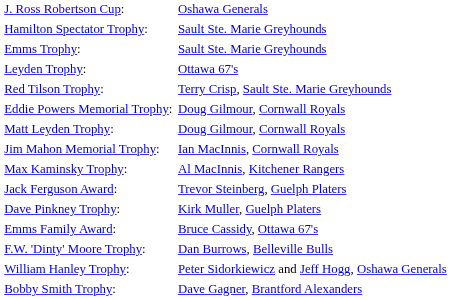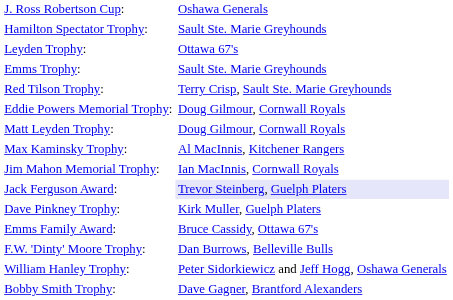 <table cellpadding="3" cellspacing="1">
 <tr>
 <td><a href='#'>J. Ross Robertson Cup</a>:</td>
 <td><a href='#'>Oshawa Generals</a></td>
 </tr>
 <tr>
 <td><a href='#'>Hamilton Spectator Trophy</a>:</td>
 <td><a href='#'>Sault Ste. Marie Greyhounds</a></td>
 </tr>
 <tr>
+<td><a href='#'>Leyden Trophy</a>:</td>
+<td><a href='#'>Ottawa 67's</a></td>
+</tr>
+<tr>
 <td><a href='#'>Emms Trophy</a>:</td>
 <td><a href='#'>Sault Ste. Marie Greyhounds</a></td>
-</tr>
-<tr>
-<td><a href='#'>Leyden Trophy</a>:</td>
-<td><a href='#'>Ottawa 67's</a></td>
 </tr>
 <tr>
 <td><a href='#'>Red Tilson Trophy</a>:</td>
 <td><a href='#'>Terry Crisp</a>, <a href='#'>Sault Ste. Marie Greyhounds</a></td>
 </tr>
 <tr>
 <td><a href='#'>Eddie Powers Memorial Trophy</a>:</td>
 <td><a href='#'>Doug Gilmour</a>, <a href='#'>Cornwall Royals</a></td>
 </tr>
 <tr>
 <td><a href='#'>Matt Leyden Trophy</a>:</td>
 <td><a href='#'>Doug Gilmour</a>, <a href='#'>Cornwall Royals</a></td>
 </tr>
 <tr>
+<td><a href='#'>Max Kaminsky Trophy</a>:</td>
+<td><a href='#'>Al MacInnis</a>, <a href='#'>Kitchener Rangers</a></td>
+</tr>
+<tr>
 <td><a href='#'>Jim Mahon Memorial Trophy</a>:</td>
 <td><a href='#'>Ian MacInnis</a>, <a href='#'>Cornwall Royals</a></td>
 </tr>
 <tr>
-<td><a href='#'>Max Kaminsky Trophy</a>:</td>
-<td><a href='#'>Al MacInnis</a>, <a href='#'>Kitchener Rangers</a></td>
-</tr>
-<tr>
 <td><a href='#'>Jack Ferguson Award</a>:</td>
-<td><a href='#'>Trevor Steinberg</a>, <a href='#'>Guelph Platers</a></td>
+<td style="background: lavender;"><a href='#'>Trevor Steinberg</a>, <a href='#'>Guelph Platers</a></td>
 </tr>
 <tr>
 <td><a href='#'>Dave Pinkney Trophy</a>:</td>
 <td><a href='#'>Kirk Muller</a>, <a href='#'>Guelph Platers</a></td>
 </tr>
 <tr>
 <td><a href='#'>Emms Family Award</a>:</td>
 <td><a href='#'>Bruce Cassidy</a>, <a href='#'>Ottawa 67's</a></td>
 </tr>
 <tr>
 <td><a href='#'>F.W. 'Dinty' Moore Trophy</a>:</td>
 <td><a href='#'>Dan Burrows</a>, <a href='#'>Belleville Bulls</a></td>
 </tr>
 <tr>
 <td><a href='#'>William Hanley Trophy</a>:</td>
 <td><a href='#'>Peter Sidorkiewicz</a> and <a href='#'>Jeff Hogg</a>, <a href='#'>Oshawa Generals</a></td>
 </tr>
 <tr>
 <td><a href='#'>Bobby Smith Trophy</a>:</td>
 <td><a href='#'>Dave Gagner</a>, <a href='#'>Brantford Alexanders</a></td>
 </tr>
 </table>
